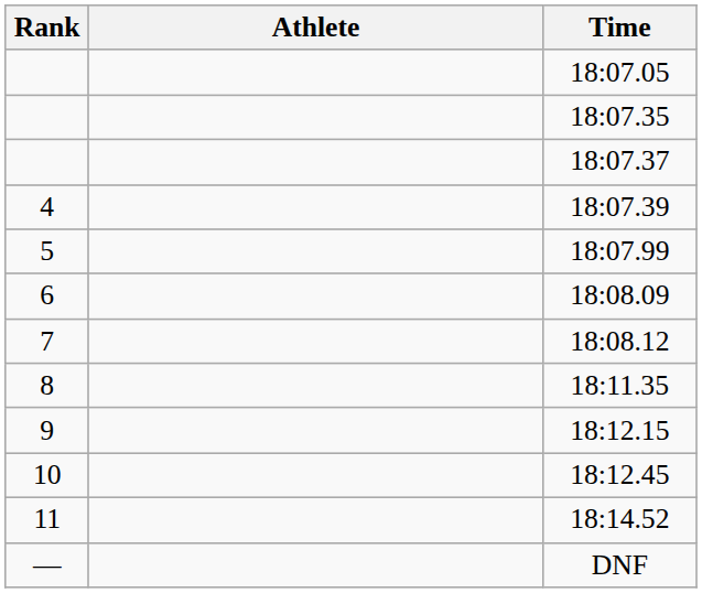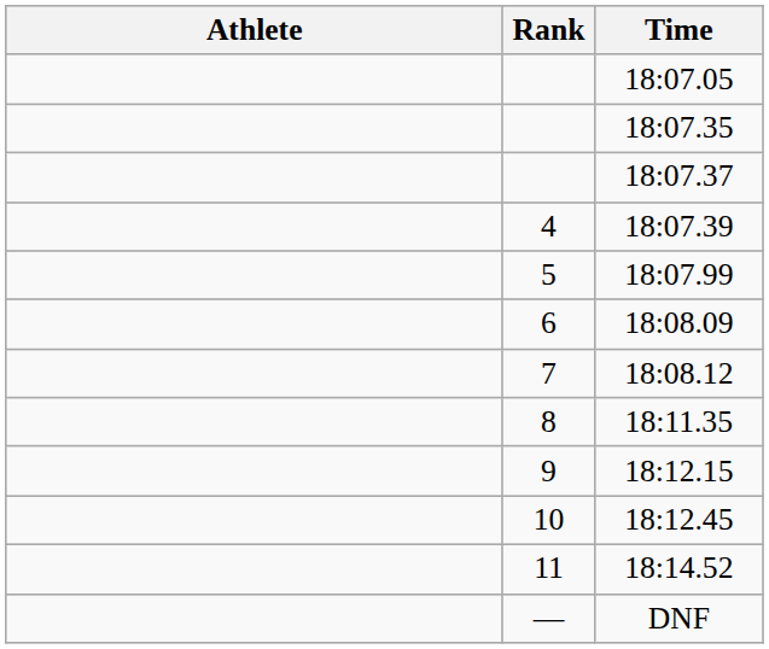 <table class=wikitable style="text-align:center">
 <tr>
+<th width=250>Athlete</th>
 <th width=40>Rank</th>
-<th width=250>Athlete</th>
 <th width=80>Time</th>
 </tr>
 <tr>
+<td align=left></td>
 <td></td>
-<td align=left></td>
 <td>18:07.05</td>
 </tr>
 <tr>
+<td align=left></td>
 <td></td>
-<td align=left></td>
 <td>18:07.35</td>
 </tr>
 <tr>
+<td align=left></td>
 <td></td>
-<td align=left></td>
 <td>18:07.37</td>
 </tr>
 <tr>
+<td align=left></td>
 <td>4</td>
-<td align=left></td>
 <td>18:07.39</td>
 </tr>
 <tr>
+<td align=left></td>
 <td>5</td>
-<td align=left></td>
 <td>18:07.99</td>
 </tr>
 <tr>
+<td align=left></td>
 <td>6</td>
-<td align=left></td>
 <td>18:08.09</td>
 </tr>
 <tr>
+<td align=left></td>
 <td>7</td>
-<td align=left></td>
 <td>18:08.12</td>
 </tr>
 <tr>
+<td align=left></td>
 <td>8</td>
-<td align=left></td>
 <td>18:11.35</td>
 </tr>
 <tr>
+<td align=left></td>
 <td>9</td>
-<td align=left></td>
 <td>18:12.15</td>
 </tr>
 <tr>
+<td align=left></td>
 <td>10</td>
-<td align=left></td>
 <td>18:12.45</td>
 </tr>
 <tr>
+<td align=left></td>
 <td>11</td>
-<td align=left></td>
 <td>18:14.52</td>
 </tr>
 <tr>
+<td align=left></td>
 <td>—</td>
-<td align=left></td>
 <td>DNF</td>
 </tr>
 </table>
